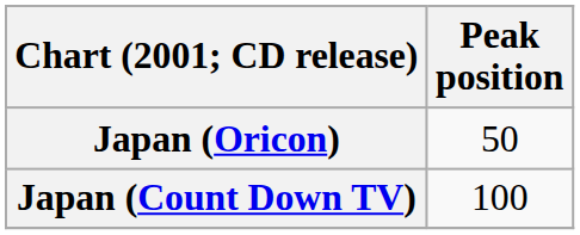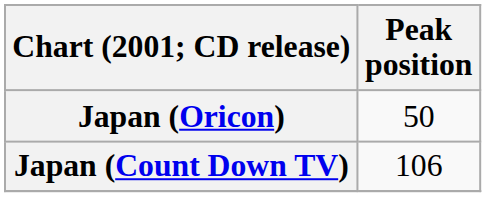 <table class="wikitable plainrowheaders">
 <tr>
 <th>Chart (2001; CD release)</th>
 <th>Peak<br>position</th>
 </tr>
 <tr>
 <th scope="row">Japan (<a href='#'>Oricon</a>)</th>
 <td style="text-align:center;">50</td>
 </tr>
 <tr>
 <th scope="row">Japan (<a href='#'>Count Down TV</a>)</th>
-<td style="text-align:center;">100</td>
+<td style="text-align:center;">106</td>
 </tr>
 <tr>
 </tr>
 </table>
